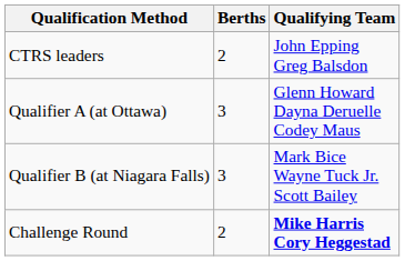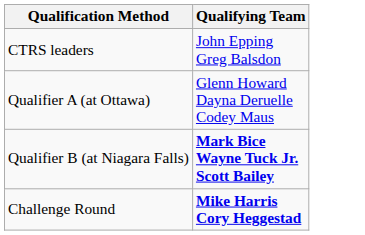 <table class="wikitable">
 <tr>
 <th>Qualification Method</th>
-<th>Berths</th>
 <th>Qualifying Team</th>
 </tr>
 <tr>
 <td>CTRS leaders</td>
-<td>2</td>
 <td><a href='#'>John Epping</a> <br> <a href='#'>Greg Balsdon</a></td>
 </tr>
 <tr>
 <td>Qualifier A (at Ottawa)</td>
-<td>3</td>
 <td><a href='#'>Glenn Howard</a> <br> <a href='#'>Dayna Deruelle</a> <br> <a href='#'>Codey Maus</a></td>
 </tr>
 <tr>
 <td>Qualifier B (at Niagara Falls)</td>
-<td>3</td>
-<td><a href='#'>Mark Bice</a> <br> <a href='#'>Wayne Tuck Jr.</a> <br> <a href='#'>Scott Bailey</a></td>
+<td><strong><a href='#'>Mark Bice</a> <br> <a href='#'>Wayne Tuck Jr.</a> <br> <a href='#'>Scott Bailey</a></strong></td>
 </tr>
 <tr>
 <td>Challenge Round</td>
-<td>2</td>
 <td><strong><a href='#'>Mike Harris</a> <br><a href='#'>Cory Heggestad</a></strong></td>
 </tr>
 </table>
